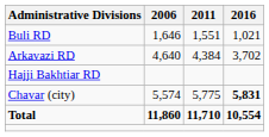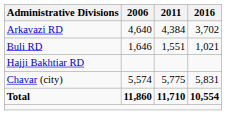 <table class="wikitable">
 <tr>
 <th>Administrative Divisions</th>
 <th>2006</th>
 <th>2011</th>
 <th>2016</th>
 </tr>
 <tr>
+<td><a href='#'>Arkavazi RD</a></td>
+<td style="text-align: right;">4,640</td>
+<td style="text-align: right;">4,384</td>
+<td style="text-align: right;">3,702</td>
+</tr>
+<tr>
 <td><a href='#'>Buli RD</a></td>
 <td style="text-align: right;">1,646</td>
 <td style="text-align: right;">1,551</td>
 <td style="text-align: right;">1,021</td>
-</tr>
-<tr>
-<td><a href='#'>Arkavazi RD</a></td>
-<td style="text-align: right;">4,640</td>
-<td style="text-align: right;">4,384</td>
-<td style="text-align: right;">3,702</td>
 </tr>
 <tr>
 <td><a href='#'>Hajji Bakhtiar RD</a></td>
 <td style="text-align: right;"></td>
 <td style="text-align: right;"></td>
 <td style="text-align: right;"></td>
 </tr>
 <tr>
 <td><a href='#'>Chavar</a> (city)</td>
 <td style="text-align: right;">5,574</td>
 <td style="text-align: right;">5,775</td>
-<td style="text-align: right;"><strong>5,831</strong></td>
+<td style="text-align: right;">5,831</td>
 </tr>
 <tr>
 <td><strong>Total</strong></td>
 <td style="text-align: right;"><strong>11,860</strong></td>
 <td style="text-align: right;"><strong>11,710</strong></td>
 <td style="text-align: right;"><strong>10,554</strong></td>
 </tr>
 <tr>
 <td colspan=4></td>
 </tr>
 </table>
